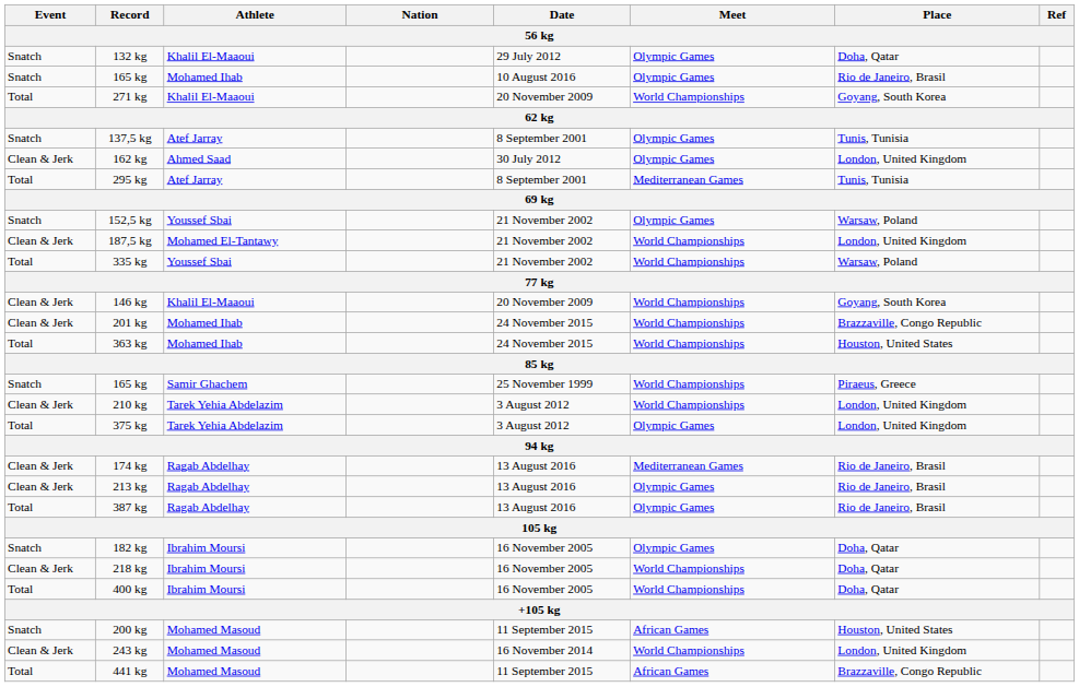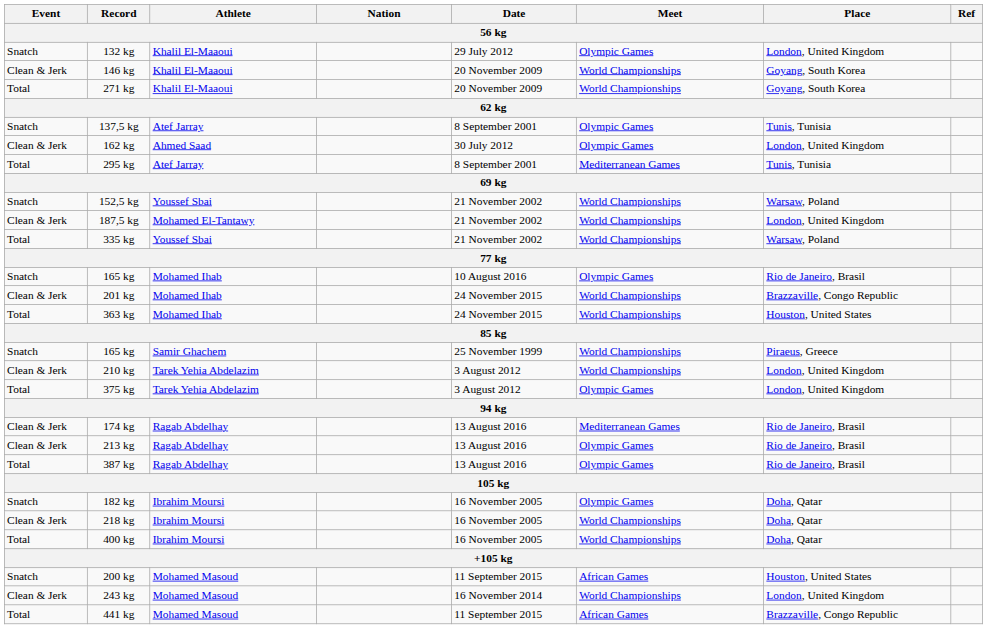 <table class="wikitable" style="font-size:90%; width: 98%;">
 <tr>
 <th width=8%>Event</th>
 <th width=6%>Record</th>
 <th width=16%>Athlete</th>
 <th width=13%>Nation</th>
 <th width=12%>Date</th>
 <th width=18%>Meet</th>
 <th width=18%>Place</th>
 <th width=3%>Ref</th>
 </tr>
 <tr bgcolor="#DDDDDD">
 <th colspan="8">56 kg</th>
 </tr>
 <tr>
 <td>Snatch</td>
 <td align=center>132 kg</td>
 <td><a href='#'>Khalil El-Maaoui</a></td>
 <td></td>
 <td>29 July 2012</td>
 <td><a href='#'>Olympic Games</a></td>
-<td><a href='#'>Doha</a>, Qatar</td>
+<td><a href='#'>London</a>, United Kingdom</td>
 <td></td>
 </tr>
 <tr>
-<td>Snatch</td>
-<td align=center>165 kg</td>
-<td><a href='#'>Mohamed Ihab</a></td>
+<td>Clean & Jerk</td>
+<td align=center>146 kg</td>
+<td><a href='#'>Khalil El-Maaoui</a></td>
 <td></td>
-<td>10 August 2016</td>
-<td><a href='#'>Olympic Games</a></td>
-<td><a href='#'>Rio de Janeiro</a>, Brasil</td>
+<td>20 November 2009</td>
+<td><a href='#'>World Championships</a></td>
+<td><a href='#'>Goyang</a>, South Korea</td>
 <td></td>
 </tr>
 <tr>
 <td>Total</td>
 <td align=center>271 kg</td>
 <td><a href='#'>Khalil El-Maaoui</a></td>
 <td></td>
 <td>20 November 2009</td>
 <td><a href='#'>World Championships</a></td>
 <td><a href='#'>Goyang</a>, South Korea</td>
 <td></td>
 </tr>
 <tr bgcolor="#DDDDDD">
 <th colspan="8">62 kg</th>
 </tr>
 <tr>
 <td>Snatch</td>
 <td align=center>137,5 kg</td>
 <td><a href='#'>Atef Jarray</a></td>
 <td></td>
 <td>8 September 2001</td>
 <td><a href='#'>Olympic Games</a></td>
 <td><a href='#'>Tunis</a>, Tunisia</td>
 <td></td>
 </tr>
 <tr>
 <td>Clean & Jerk</td>
 <td align=center>162 kg</td>
 <td><a href='#'>Ahmed Saad</a></td>
 <td></td>
 <td>30 July 2012</td>
 <td><a href='#'>Olympic Games</a></td>
 <td><a href='#'>London</a>, United Kingdom</td>
 <td></td>
 </tr>
 <tr>
 <td>Total</td>
 <td align=center>295 kg</td>
 <td><a href='#'>Atef Jarray</a></td>
 <td></td>
 <td>8 September 2001</td>
 <td><a href='#'>Mediterranean Games</a></td>
 <td><a href='#'>Tunis</a>, Tunisia</td>
 <td></td>
 </tr>
 <tr bgcolor="#DDDDDD">
 <th colspan="8">69 kg</th>
 </tr>
 <tr>
 <td>Snatch</td>
 <td align=center>152,5 kg</td>
 <td><a href='#'>Youssef Sbai</a></td>
 <td></td>
 <td>21 November 2002</td>
-<td><a href='#'>Olympic Games</a></td>
+<td><a href='#'>World Championships</a></td>
 <td><a href='#'>Warsaw</a>, Poland</td>
 <td></td>
 </tr>
 <tr>
 <td>Clean & Jerk</td>
 <td align=center>187,5 kg</td>
 <td><a href='#'>Mohamed El-Tantawy</a></td>
 <td></td>
 <td>21 November 2002</td>
 <td><a href='#'>World Championships</a></td>
 <td><a href='#'>London</a>, United Kingdom</td>
 <td></td>
 </tr>
 <tr>
 <td>Total</td>
 <td align=center>335 kg</td>
 <td><a href='#'>Youssef Sbai</a></td>
 <td></td>
 <td>21 November 2002</td>
 <td><a href='#'>World Championships</a></td>
 <td><a href='#'>Warsaw</a>, Poland</td>
 <td></td>
 </tr>
 <tr bgcolor="#DDDDDD">
 <th colspan="8">77 kg</th>
 </tr>
 <tr>
-<td>Clean & Jerk</td>
-<td align=center>146 kg</td>
-<td><a href='#'>Khalil El-Maaoui</a></td>
+<td>Snatch</td>
+<td align=center>165 kg</td>
+<td><a href='#'>Mohamed Ihab</a></td>
 <td></td>
-<td>20 November 2009</td>
-<td><a href='#'>World Championships</a></td>
-<td><a href='#'>Goyang</a>, South Korea</td>
+<td>10 August 2016</td>
+<td><a href='#'>Olympic Games</a></td>
+<td><a href='#'>Rio de Janeiro</a>, Brasil</td>
 <td></td>
 </tr>
 <tr>
 <td>Clean & Jerk</td>
 <td align=center>201 kg</td>
 <td><a href='#'>Mohamed Ihab</a></td>
 <td></td>
 <td>24 November 2015</td>
 <td><a href='#'>World Championships</a></td>
 <td><a href='#'>Brazzaville</a>, Congo Republic</td>
 <td></td>
 </tr>
 <tr>
 <td>Total</td>
 <td align=center>363 kg</td>
 <td><a href='#'>Mohamed Ihab</a></td>
 <td></td>
 <td>24 November 2015</td>
 <td><a href='#'>World Championships</a></td>
 <td><a href='#'>Houston</a>, United States</td>
 <td></td>
 </tr>
 <tr bgcolor="#DDDDDD">
 <th colspan="8">85 kg</th>
 </tr>
 <tr>
 <td>Snatch</td>
 <td align=center>165 kg</td>
 <td><a href='#'>Samir Ghachem</a></td>
 <td></td>
 <td>25 November 1999</td>
 <td><a href='#'>World Championships</a></td>
 <td><a href='#'>Piraeus</a>, Greece</td>
 <td></td>
 </tr>
 <tr>
 <td>Clean & Jerk</td>
 <td align=center>210 kg</td>
 <td><a href='#'>Tarek Yehia Abdelazim</a></td>
 <td></td>
 <td>3 August 2012</td>
 <td><a href='#'>World Championships</a></td>
 <td><a href='#'>London</a>, United Kingdom</td>
 <td></td>
 </tr>
 <tr>
 <td>Total</td>
 <td align=center>375 kg</td>
 <td><a href='#'>Tarek Yehia Abdelazim</a></td>
 <td></td>
 <td>3 August 2012</td>
 <td><a href='#'>Olympic Games</a></td>
 <td><a href='#'>London</a>, United Kingdom</td>
 <td></td>
 </tr>
 <tr bgcolor="#DDDDDD">
 <th colspan="8">94 kg</th>
 </tr>
 <tr>
 <td>Clean & Jerk</td>
 <td align=center>174 kg</td>
 <td><a href='#'>Ragab Abdelhay</a></td>
 <td></td>
 <td>13 August 2016</td>
 <td><a href='#'>Mediterranean Games</a></td>
 <td><a href='#'>Rio de Janeiro</a>, Brasil</td>
 <td></td>
 </tr>
 <tr>
 <td>Clean & Jerk</td>
 <td align=center>213 kg</td>
 <td><a href='#'>Ragab Abdelhay</a></td>
 <td></td>
 <td>13 August 2016</td>
 <td><a href='#'>Olympic Games</a></td>
 <td><a href='#'>Rio de Janeiro</a>, Brasil</td>
 <td></td>
 </tr>
 <tr>
 <td>Total</td>
 <td align=center>387 kg</td>
 <td><a href='#'>Ragab Abdelhay</a></td>
 <td></td>
 <td>13 August 2016</td>
 <td><a href='#'>Olympic Games</a></td>
 <td><a href='#'>Rio de Janeiro</a>, Brasil</td>
 <td></td>
 </tr>
 <tr bgcolor="#DDDDDD">
 <th colspan="8">105 kg</th>
 </tr>
 <tr>
 <td>Snatch</td>
 <td align=center>182 kg</td>
 <td><a href='#'>Ibrahim Moursi</a></td>
 <td></td>
 <td>16 November 2005</td>
 <td><a href='#'>Olympic Games</a></td>
 <td><a href='#'>Doha</a>, Qatar</td>
 <td></td>
 </tr>
 <tr>
 <td>Clean & Jerk</td>
 <td align=center>218 kg</td>
 <td><a href='#'>Ibrahim Moursi</a></td>
 <td></td>
 <td>16 November 2005</td>
 <td><a href='#'>World Championships</a></td>
 <td><a href='#'>Doha</a>, Qatar</td>
 <td></td>
 </tr>
 <tr>
 <td>Total</td>
 <td align=center>400 kg</td>
 <td><a href='#'>Ibrahim Moursi</a></td>
 <td></td>
 <td>16 November 2005</td>
 <td><a href='#'>World Championships</a></td>
 <td><a href='#'>Doha</a>, Qatar</td>
 <td></td>
 </tr>
 <tr bgcolor="#DDDDDD">
 <th colspan="8">+105 kg</th>
 </tr>
 <tr>
 <td>Snatch</td>
 <td align=center>200 kg</td>
 <td><a href='#'>Mohamed Masoud</a></td>
 <td></td>
 <td>11 September 2015</td>
 <td><a href='#'>African Games</a></td>
 <td><a href='#'>Houston</a>, United States</td>
 <td></td>
 </tr>
 <tr>
 <td>Clean & Jerk</td>
 <td align=center>243 kg</td>
 <td><a href='#'>Mohamed Masoud</a></td>
 <td></td>
 <td>16 November 2014</td>
 <td><a href='#'>World Championships</a></td>
 <td><a href='#'>London</a>, United Kingdom</td>
 <td></td>
 </tr>
 <tr>
 <td>Total</td>
 <td align=center>441 kg</td>
 <td><a href='#'>Mohamed Masoud</a></td>
 <td></td>
 <td>11 September 2015</td>
 <td><a href='#'>African Games</a></td>
 <td><a href='#'>Brazzaville</a>, Congo Republic</td>
 <td></td>
 </tr>
 </table>
